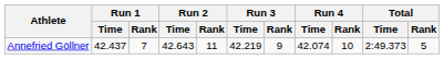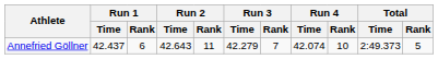 <table class="wikitable" border="1" style="font-size:90%">
 <tr>
 <th rowspan="2">Athlete</th>
 <th colspan="2">Run 1</th>
 <th colspan="2">Run 2</th>
 <th colspan="2">Run 3</th>
 <th colspan="2">Run 4</th>
 <th colspan="2">Total</th>
 </tr>
 <tr>
 <th>Time</th>
 <th>Rank</th>
 <th>Time</th>
 <th>Rank</th>
 <th>Time</th>
 <th>Rank</th>
 <th>Time</th>
 <th>Rank</th>
 <th>Time</th>
 <th>Rank</th>
 </tr>
 <tr>
 <td><a href='#'>Annefried Göllner</a></td>
 <td align="center">42.437</td>
-<td align="center">7</td>
+<td align="center">6</td>
 <td align="center">42.643</td>
 <td align="center">11</td>
-<td align="center">42.219</td>
-<td align="center">9</td>
+<td align="center">42.279</td>
+<td align="center">7</td>
 <td align="center">42.074</td>
 <td align="center">10</td>
 <td align="center">2:49.373</td>
 <td align="center">5</td>
 </tr>
 </table>
